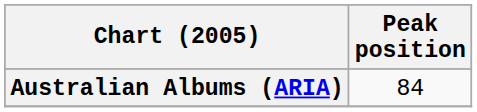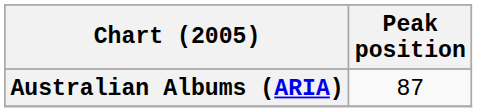 <table class="wikitable sortable plainrowheaders" style="text-align:center">
 <tr>
 <th scope="col">Chart (2005)</th>
 <th scope="col">Peak<br>position</th>
 </tr>
 <tr>
 <th scope="row">Australian Albums (<a href='#'>ARIA</a>)</th>
-<td>84</td>
+<td>87</td>
 </tr>
 <tr>
 </tr>
 </table>
